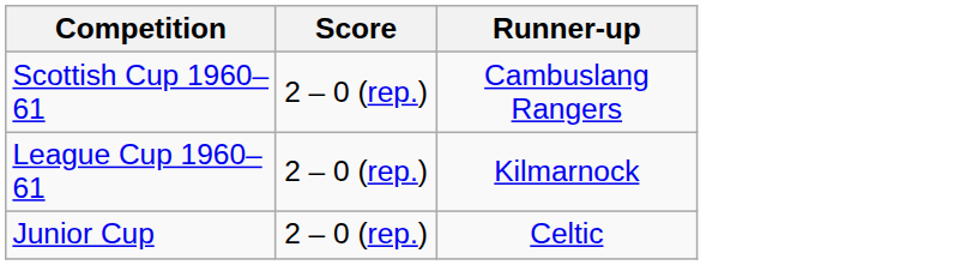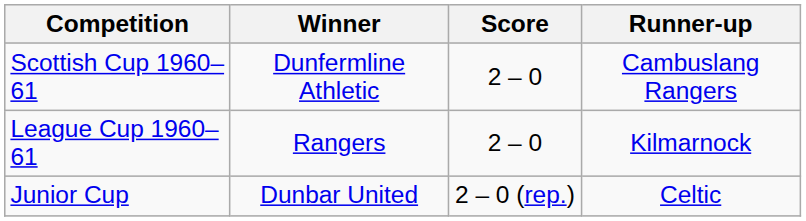 <table class="wikitable" style="text-align: center;">
 <tr>
 <th width=140>Competition</th>
+<th width=135>Winner</th>
 <th width=80>Score</th>
 <th width=135>Runner-up</th>
 </tr>
 <tr>
 <td align=left><a href='#'>Scottish Cup 1960–61</a></td>
-<td align=center>2 – 0 (<a href='#'>rep.</a>)</td>
+<td><a href='#'>Dunfermline Athletic</a></td>
+<td align=center>2 – 0</td>
 <td><a href='#'>Cambuslang Rangers</a></td>
 </tr>
 <tr>
 <td align=left><a href='#'>League Cup 1960–61</a></td>
-<td align=center>2 – 0 (<a href='#'>rep.</a>)</td>
+<td><a href='#'>Rangers</a></td>
+<td align=center>2 – 0</td>
 <td><a href='#'>Kilmarnock</a></td>
 </tr>
 <tr>
 <td align=left><a href='#'>Junior Cup</a></td>
+<td><a href='#'>Dunbar United</a></td>
 <td align=center>2 – 0 (<a href='#'>rep.</a>)</td>
 <td><a href='#'>Celtic</a></td>
 </tr>
 </table>
